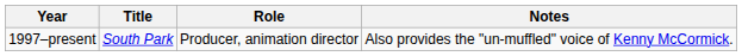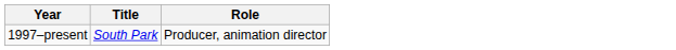 <table class="wikitable sortable">
 <tr>
 <th>Year</th>
 <th>Title</th>
 <th>Role</th>
-<th>Notes</th>
 </tr>
 <tr>
 <td>1997–present</td>
 <td><em><a href='#'>South Park</a></em></td>
 <td>Producer, animation director</td>
-<td>Also provides the "un-muffled" voice of <a href='#'>Kenny McCormick</a>.</td>
 </tr>
 </table>
